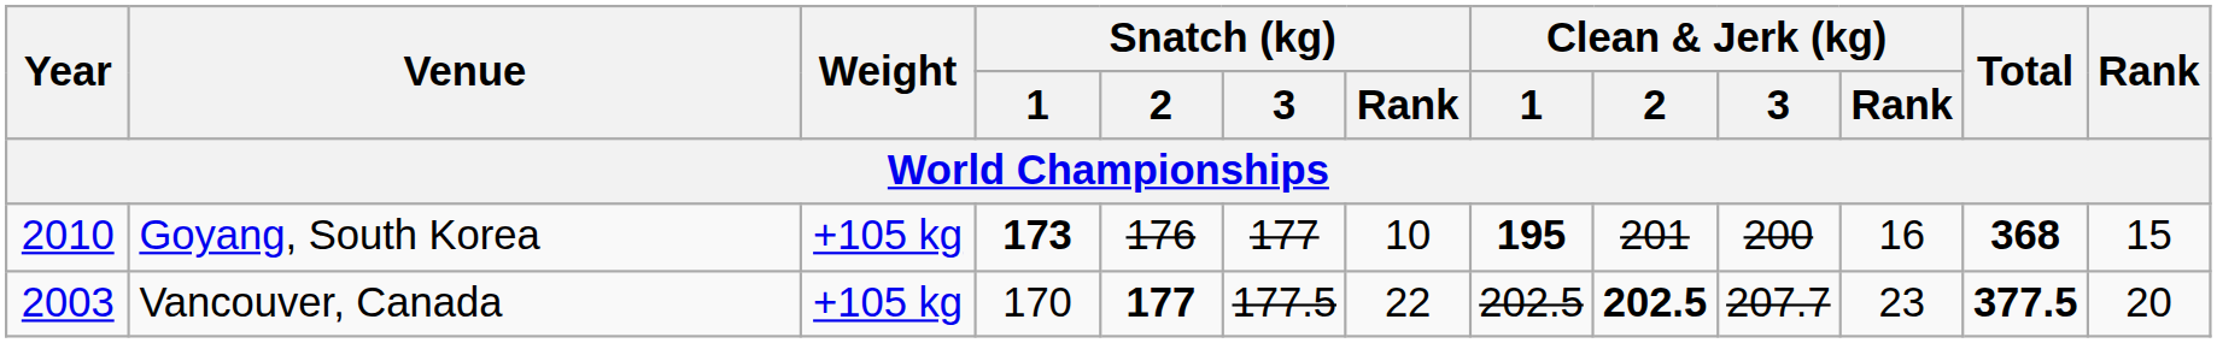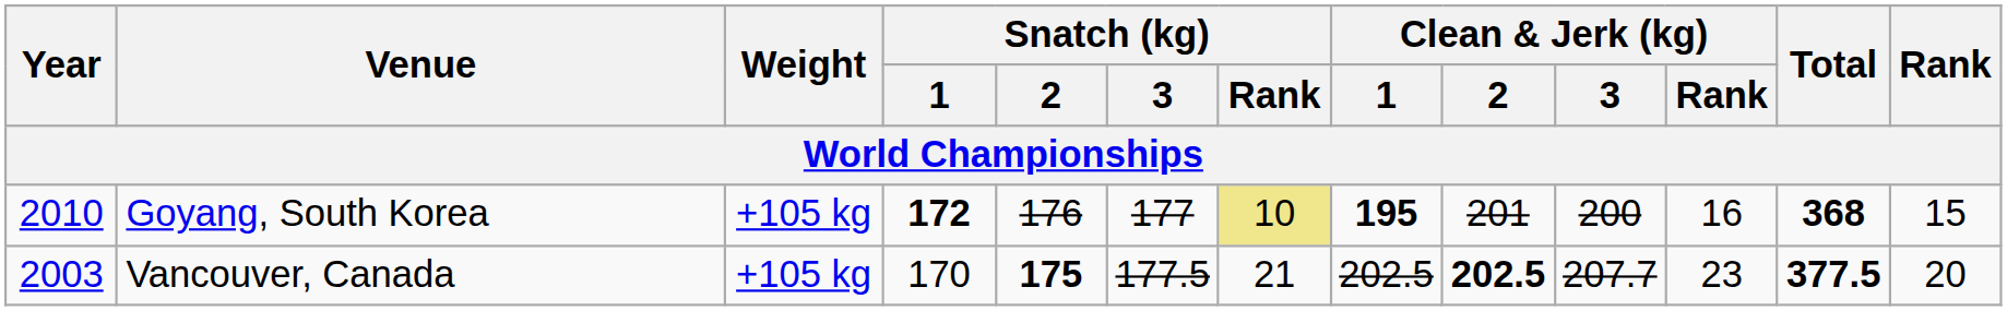 <table class = "wikitable" style="text-align:center;">
 <tr>
 <th rowspan=2 width=40>Year</th>
 <th rowspan=2 width=250>Venue</th>
 <th rowspan=2 width=60>Weight</th>
 <th colspan=4>Snatch (kg)</th>
 <th colspan=4>Clean & Jerk (kg)</th>
 <th rowspan=2 width=40>Total</th>
 <th rowspan=2 width=40>Rank</th>
 </tr>
 <tr>
 <th width=40>1</th>
 <th width=40>2</th>
 <th width=40>3</th>
 <th width=40>Rank</th>
 <th width=40>1</th>
 <th width=40>2</th>
 <th width=40>3</th>
 <th width=40>Rank</th>
 </tr>
 <tr>
 <th colspan=13><a href='#'>World Championships</a></th>
 </tr>
 <tr>
 <td><a href='#'>2010</a></td>
 <td align=left> <a href='#'>Goyang</a>, South Korea</td>
 <td><a href='#'>+105 kg</a></td>
-<td><strong>173</strong></td>
+<td><strong>172</strong></td>
 <td><s>176</s></td>
 <td><s>177</s></td>
-<td>10</td>
+<td style="background: khaki;">10</td>
 <td><strong>195</strong></td>
 <td><s>201</s></td>
 <td><s>200</s></td>
 <td>16</td>
 <td><strong>368</strong></td>
 <td>15</td>
 </tr>
 <tr>
 <td><a href='#'>2003</a></td>
 <td align=left> Vancouver, Canada</td>
 <td><a href='#'>+105 kg</a></td>
 <td>170</td>
-<td><strong>177</strong></td>
+<td><strong>175</strong></td>
 <td><s>177.5</s></td>
-<td>22</td>
+<td>21</td>
 <td><s>202.5</s></td>
 <td><strong>202.5</strong></td>
 <td><s>207.7</s></td>
 <td>23</td>
 <td><strong>377.5</strong></td>
 <td>20</td>
 </tr>
 </table>
